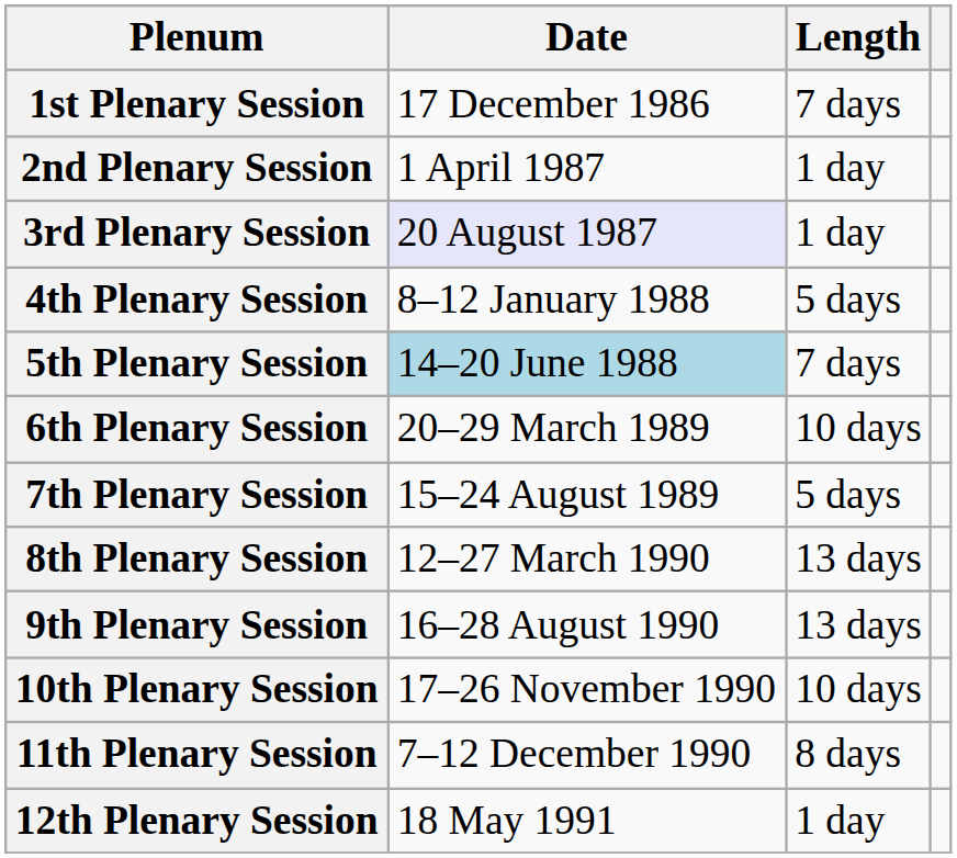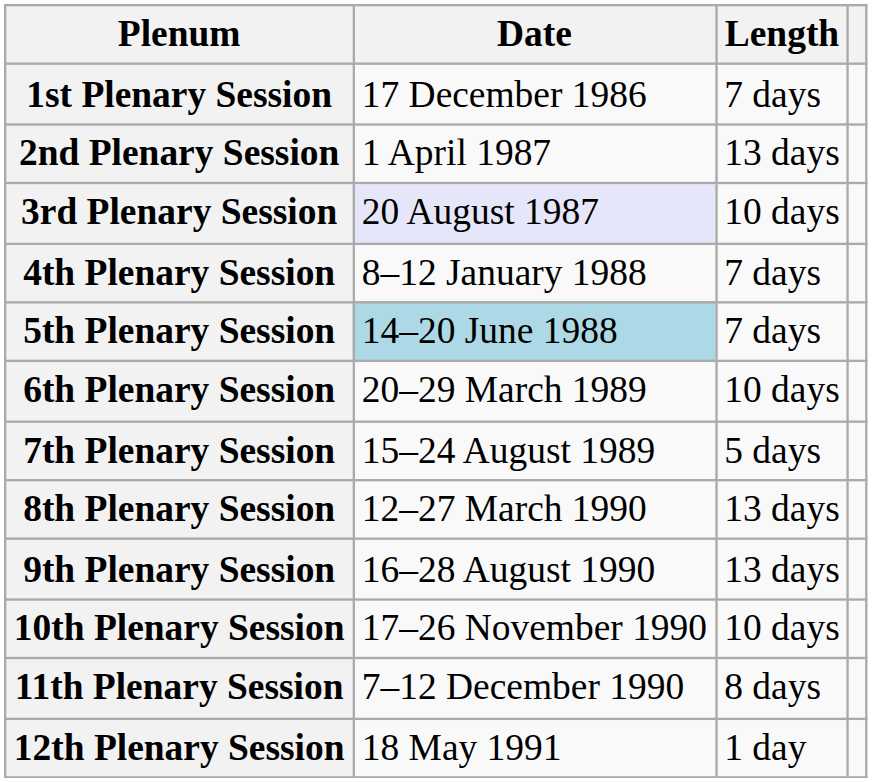 <table class="wikitable sortable plainrowheaders">
 <tr>
 <th scope="col">Plenum</th>
 <th scope="col">Date</th>
 <th scope="col">Length</th>
 <th scope="col" class="unsortable"></th>
 </tr>
 <tr>
 <th scope="row">1st Plenary Session</th>
 <td data-sort-value="1">17 December 1986</td>
 <td>7 days</td>
 <td align="center"></td>
 </tr>
 <tr>
 <th scope="row">2nd Plenary Session</th>
 <td data-sort-value="2">1 April 1987</td>
-<td>1 day</td>
+<td>13 days</td>
 <td align="center"></td>
 </tr>
 <tr>
 <th scope="row">3rd Plenary Session</th>
 <td data-sort-value="3" style="background: lavender;">20 August 1987</td>
-<td>1 day</td>
+<td>10 days</td>
 <td align="center"></td>
 </tr>
 <tr>
 <th scope="row">4th Plenary Session</th>
 <td data-sort-value="4">8–12 January 1988</td>
-<td>5 days</td>
+<td>7 days</td>
 <td align="center"></td>
 </tr>
 <tr>
 <th scope="row">5th Plenary Session</th>
 <td data-sort-value="5" style="background: lightblue;">14–20 June 1988</td>
 <td>7 days</td>
 <td align="center"></td>
 </tr>
 <tr>
 <th scope="row">6th Plenary Session</th>
 <td data-sort-value="6">20–29 March 1989</td>
 <td>10 days</td>
 <td align="center"></td>
 </tr>
 <tr>
 <th scope="row">7th Plenary Session</th>
 <td data-sort-value="7">15–24 August 1989</td>
 <td>5 days</td>
 <td align="center"></td>
 </tr>
 <tr>
 <th scope="row">8th Plenary Session</th>
 <td data-sort-value="8">12–27 March 1990</td>
 <td>13 days</td>
 <td align="center"></td>
 </tr>
 <tr>
 <th scope="row">9th Plenary Session</th>
 <td data-sort-value="9">16–28 August 1990</td>
 <td>13 days</td>
 <td align="center"></td>
 </tr>
 <tr>
 <th scope="row">10th Plenary Session</th>
 <td data-sort-value="10">17–26 November 1990</td>
 <td>10 days</td>
 <td align="center"></td>
 </tr>
 <tr>
 <th scope="row">11th Plenary Session</th>
 <td data-sort-value="11">7–12 December 1990</td>
 <td>8 days</td>
 <td align="center"></td>
 </tr>
 <tr>
 <th scope="row">12th Plenary Session</th>
 <td data-sort-value="15">18 May 1991</td>
 <td>1 day</td>
 <td align="center"></td>
 </tr>
 </table>
